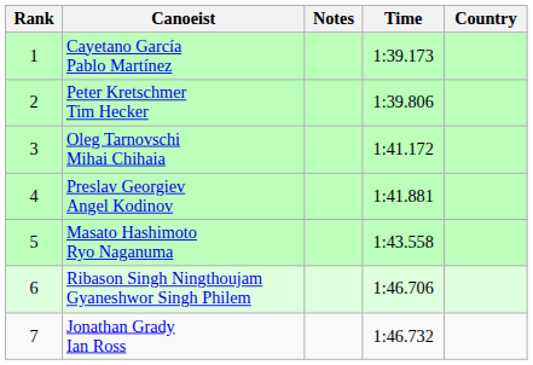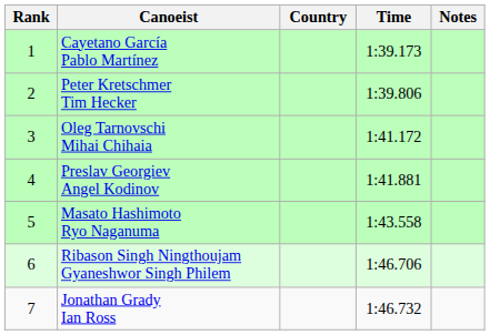 <table class="wikitable" style="text-align:center;width: 55%">
 <tr>
 <th>Rank</th>
 <th>Canoeist</th>
+<th>Country</th>
+<th>Time</th>
 <th>Notes</th>
-<th>Time</th>
-<th>Country</th>
 </tr>
 <tr bgcolor=bbffbb>
 <td>1</td>
 <td align="left"><a href='#'>Cayetano García</a><br><a href='#'>Pablo Martínez</a></td>
+<td align="left"></td>
+<td>1:39.173</td>
 <td></td>
-<td>1:39.173</td>
-<td align="left"></td>
 </tr>
 <tr bgcolor=bbffbb>
 <td>2</td>
 <td align="left"><a href='#'>Peter Kretschmer</a><br><a href='#'>Tim Hecker</a></td>
+<td align="left"></td>
+<td>1:39.806</td>
 <td></td>
-<td>1:39.806</td>
-<td align="left"></td>
 </tr>
 <tr bgcolor=bbffbb>
 <td>3</td>
 <td align="left"><a href='#'>Oleg Tarnovschi</a><br><a href='#'>Mihai Chihaia</a></td>
+<td align="left"></td>
+<td>1:41.172</td>
 <td></td>
-<td>1:41.172</td>
-<td align="left"></td>
 </tr>
 <tr bgcolor=bbffbb>
 <td>4</td>
 <td align="left"><a href='#'>Preslav Georgiev</a><br><a href='#'>Angel Kodinov</a></td>
+<td align="left"></td>
+<td>1:41.881</td>
 <td></td>
-<td>1:41.881</td>
-<td align="left"></td>
 </tr>
 <tr bgcolor=bbffbb>
 <td>5</td>
 <td align="left"><a href='#'>Masato Hashimoto</a><br><a href='#'>Ryo Naganuma</a></td>
+<td align="left"></td>
+<td>1:43.558</td>
 <td></td>
-<td>1:43.558</td>
-<td align="left"></td>
 </tr>
 <tr bgcolor=ddffdd>
 <td>6</td>
 <td align="left"><a href='#'>Ribason Singh Ningthoujam</a><br><a href='#'>Gyaneshwor Singh Philem</a></td>
+<td align="left"></td>
+<td>1:46.706</td>
 <td></td>
-<td>1:46.706</td>
-<td align="left"></td>
 </tr>
 <tr>
 <td>7</td>
 <td align="left"><a href='#'>Jonathan Grady</a><br><a href='#'>Ian Ross</a></td>
+<td align="left"></td>
+<td>1:46.732</td>
 <td></td>
-<td>1:46.732</td>
-<td align="left"></td>
 </tr>
 </table>
